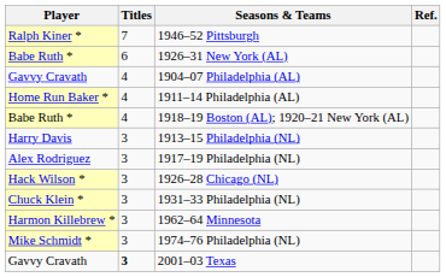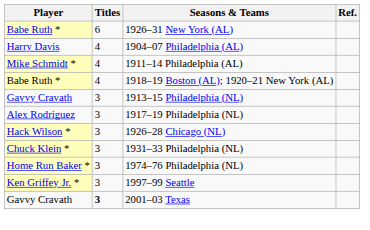 <table class="wikitable">
 <tr>
 <th>Player</th>
 <th>Titles</th>
 <th>Seasons & Teams</th>
 <th>Ref.</th>
 </tr>
 <tr>
-<td style="background-color:#ffffbb"><a href='#'>Ralph Kiner</a> *</td>
-<td>7</td>
-<td>1946–52 <a href='#'>Pittsburgh</a></td>
-<td></td>
-</tr>
-<tr>
 <td style="background-color:#ffffbb"><a href='#'>Babe Ruth</a> *</td>
 <td>6</td>
 <td>1926–31 <a href='#'>New York (AL)</a></td>
 </tr>
 <tr>
-<td><a href='#'>Gavvy Cravath</a></td>
+<td><a href='#'>Harry Davis</a></td>
 <td>4</td>
 <td>1904–07 <a href='#'>Philadelphia (AL)</a></td>
 <td></td>
 </tr>
 <tr>
-<td style="background-color:#ffffbb"><a href='#'>Home Run Baker</a> *</td>
+<td style="background-color:#ffffbb"><a href='#'>Mike Schmidt</a> *</td>
 <td>4</td>
 <td>1911–14 Philadelphia (AL)</td>
 <td></td>
 </tr>
 <tr>
 <td style="background-color:#ffffbb">Babe Ruth *</td>
 <td>4</td>
 <td>1918–19 <a href='#'>Boston (AL)</a>; 1920–21 New York (AL)</td>
 <td></td>
 </tr>
 <tr>
-<td><a href='#'>Harry Davis</a></td>
+<td><a href='#'>Gavvy Cravath</a></td>
 <td>3</td>
 <td>1913–15 <a href='#'>Philadelphia (NL)</a></td>
 <td></td>
 </tr>
 <tr>
 <td><a href='#'>Alex Rodriguez</a></td>
 <td>3</td>
 <td>1917–19 Philadelphia (NL)</td>
 <td></td>
 </tr>
 <tr>
 <td style="background-color:#ffffbb"><a href='#'>Hack Wilson</a> *</td>
 <td>3</td>
 <td>1926–28 <a href='#'>Chicago (NL)</a></td>
 </tr>
 <tr>
 <td style="background-color:#ffffbb"><a href='#'>Chuck Klein</a> *</td>
 <td>3</td>
 <td>1931–33 Philadelphia (NL)</td>
 <td></td>
 </tr>
 <tr>
-<td style="background-color:#ffffbb"><a href='#'>Harmon Killebrew</a> *</td>
+<td style="background-color:#ffffbb"><a href='#'>Home Run Baker</a> *</td>
 <td>3</td>
-<td>1962–64 <a href='#'>Minnesota</a></td>
+<td>1974–76 Philadelphia (NL)</td>
 <td></td>
 </tr>
 <tr>
-<td style="background-color:#ffffbb"><a href='#'>Mike Schmidt</a> *</td>
+<td style="background-color:#ffffbb"><a href='#'>Ken Griffey Jr.</a> *</td>
 <td>3</td>
-<td>1974–76 Philadelphia (NL)</td>
+<td>1997–99 <a href='#'>Seattle</a></td>
 <td></td>
 </tr>
 <tr>
 <td>Gavvy Cravath</td>
 <td><strong>3</strong></td>
 <td>2001–03 <a href='#'>Texas</a></td>
 <td></td>
 </tr>
 </table>
